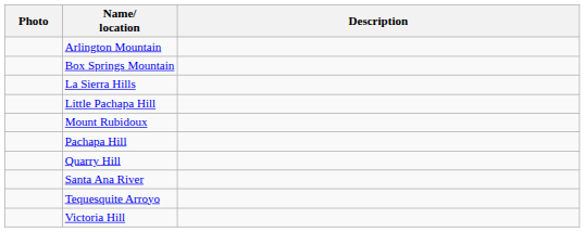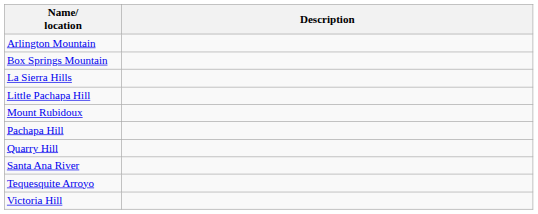 <table class="wikitable">
 <tr>
-<th width="10%">Photo</th>
 <th width="20%">Name/<br>location</th>
 <th width="70%">Description</th>
 </tr>
 <tr>
-<td></td>
 <td><a href='#'>Arlington Mountain</a></td>
 <td><br><small></small></td>
 </tr>
 <tr>
-<td></td>
 <td><a href='#'>Box Springs Mountain</a></td>
 <td><br><small></small></td>
 </tr>
 <tr>
-<td></td>
 <td><a href='#'>La Sierra Hills</a></td>
 <td></td>
 </tr>
 <tr>
-<td></td>
 <td><a href='#'>Little Pachapa Hill</a></td>
 <td><br><small></small></td>
 </tr>
 <tr>
-<td></td>
 <td><a href='#'>Mount Rubidoux</a></td>
 <td><br><small></small></td>
 </tr>
 <tr>
-<td></td>
 <td><a href='#'>Pachapa Hill</a></td>
 <td><br><small></small></td>
 </tr>
 <tr>
-<td></td>
 <td><a href='#'>Quarry Hill</a></td>
 <td><br><small></small></td>
 </tr>
 <tr>
-<td></td>
 <td><a href='#'>Santa Ana River</a></td>
 <td></td>
 </tr>
 <tr>
-<td></td>
 <td><a href='#'>Tequesquite Arroyo</a></td>
 <td></td>
 </tr>
 <tr>
-<td></td>
 <td><a href='#'>Victoria Hill</a></td>
 <td><br><small></small></td>
 </tr>
 </table>
